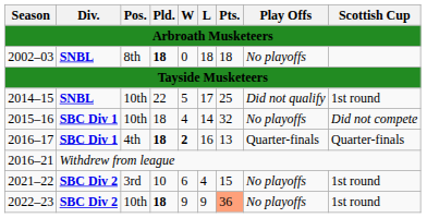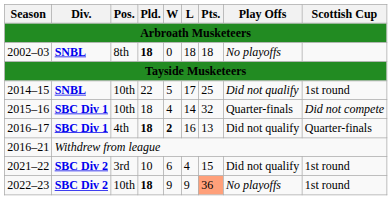 <table class="wikitable">
 <tr>
 <th>Season</th>
 <th>Div.</th>
 <th>Pos.</th>
 <th>Pld.</th>
 <th>W</th>
 <th>L</th>
 <th>Pts.</th>
 <th>Play Offs</th>
 <th>Scottish Cup</th>
 </tr>
 <tr>
 <td colspan="10" align=center bgcolor="#228B22"><span><strong>Arbroath Musketeers</strong></span></td>
 </tr>
 <tr>
 <td>2002–03</td>
 <td><strong><a href='#'>SNBL</a></strong></td>
 <td>8th</td>
 <td><strong>18</strong></td>
 <td>0</td>
 <td>18</td>
 <td>18</td>
 <td><em>No playoffs</em></td>
 <td></td>
 </tr>
 <tr>
 <td colspan="10" align=center bgcolor="#228B22"><span><strong>Tayside Musketeers</strong></span></td>
 </tr>
 <tr>
 <td>2014–15</td>
 <td><strong><a href='#'>SNBL</a></strong></td>
 <td>10th</td>
 <td>22</td>
 <td>5</td>
 <td>17</td>
 <td>25</td>
 <td><em>Did not qualify</em></td>
 <td>1st round</td>
 </tr>
 <tr>
 <td>2015–16</td>
 <td><strong><a href='#'>SBC Div 1</a></strong></td>
 <td>10th</td>
 <td>18</td>
 <td>4</td>
 <td>14</td>
 <td>32</td>
-<td><em>No playoffs</em></td>
+<td>Quarter-finals</td>
 <td><em>Did not compete </em></td>
 </tr>
 <tr>
 <td>2016–17</td>
 <td><strong><a href='#'>SBC Div 1</a></strong></td>
 <td>4th</td>
 <td><strong>18</strong></td>
 <td><strong>2</strong></td>
 <td>16</td>
 <td>13</td>
-<td>Quarter-finals</td>
+<td>Did not qualify</td>
 <td>Quarter-finals</td>
 </tr>
 <tr>
 <td>2016–21</td>
 <td colspan=10><em>Withdrew from league</em></td>
 </tr>
 <tr>
 <td>2021–22</td>
 <td><strong><a href='#'>SBC Div 2</a></strong></td>
 <td>3rd</td>
 <td>10</td>
 <td>6</td>
 <td>4</td>
 <td>15</td>
-<td><em>No playoffs</em></td>
+<td>Did not qualify</td>
 <td>1st round</td>
 </tr>
 <tr>
 <td>2022–23</td>
 <td><strong><a href='#'>SBC Div 2</a></strong></td>
 <td>10th</td>
 <td><strong>18</strong></td>
 <td>9</td>
 <td>9</td>
 <td style="background: lightsalmon;">36</td>
 <td><em>No playoffs</em></td>
 <td>1st round</td>
 </tr>
 </table>
